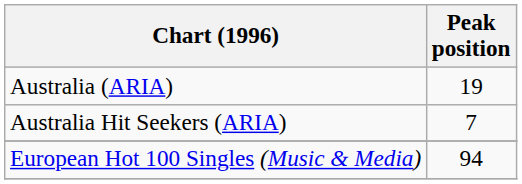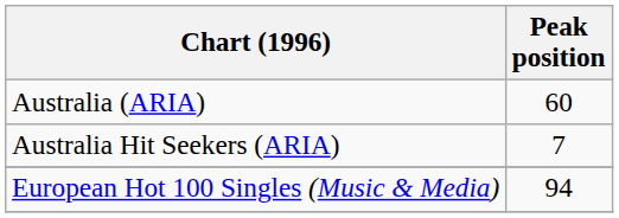 <table class="wikitable sortable">
 <tr>
 <th>Chart (1996)</th>
 <th>Peak<br>position</th>
 </tr>
 <tr>
 <td align="left">Australia (<a href='#'>ARIA</a>)</td>
-<td align="center">19</td>
+<td align="center">60</td>
 </tr>
 <tr>
 <td align="left">Australia Hit Seekers (<a href='#'>ARIA</a>)</td>
 <td align="center">7</td>
 </tr>
 <tr>
 </tr>
 <tr>
 <td align="left"><a href='#'>European Hot 100 Singles</a> <em>(<a href='#'>Music & Media</a>)</em></td>
 <td align="center">94</td>
 </tr>
 <tr>
 </tr>
 <tr>
 </tr>
 <tr>
 </tr>
 <tr>
 </tr>
 </table>
